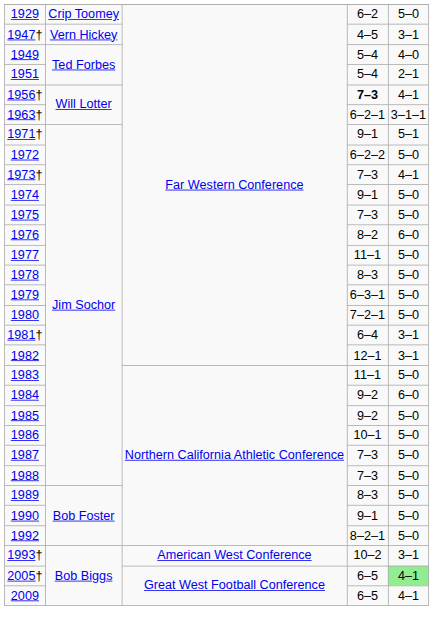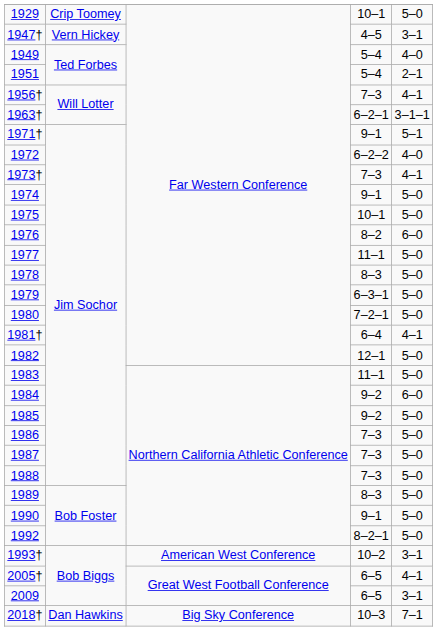 <table class="wikitable" style="text-align:center;">
 <tr>
 </tr>
 <tr>
 <td><a href='#'>1929</a></td>
 <td><a href='#'>Crip Toomey</a></td>
 <td rowspan="18"><a href='#'>Far Western Conference</a></td>
-<td>6–2</td>
+<td>10–1</td>
 <td>5–0</td>
 </tr>
 <tr>
 <td><a href='#'>1947</a>†</td>
 <td><a href='#'>Vern Hickey</a></td>
 <td>4–5</td>
 <td>3–1</td>
 </tr>
 <tr>
 <td><a href='#'>1949</a></td>
 <td rowspan="2"><a href='#'>Ted Forbes</a></td>
 <td>5–4</td>
 <td>4–0</td>
 </tr>
 <tr>
 <td><a href='#'>1951</a></td>
 <td>5–4</td>
 <td>2–1</td>
 </tr>
 <tr>
 <td><a href='#'>1956</a>†</td>
 <td rowspan="2"><a href='#'>Will Lotter</a></td>
-<td><strong>7–3</strong></td>
+<td>7–3</td>
 <td>4–1</td>
 </tr>
 <tr>
 <td><a href='#'>1963</a>†</td>
 <td>6–2–1</td>
 <td>3–1–1</td>
 </tr>
 <tr>
 <td><a href='#'>1971</a>†</td>
 <td rowspan="18"><a href='#'>Jim Sochor</a></td>
 <td>9–1</td>
 <td>5–1</td>
 </tr>
 <tr>
 <td><a href='#'>1972</a></td>
 <td>6–2–2</td>
-<td>5–0</td>
+<td>4–0</td>
 </tr>
 <tr>
 <td><a href='#'>1973</a>†</td>
 <td>7–3</td>
 <td>4–1</td>
 </tr>
 <tr>
 <td><a href='#'>1974</a></td>
 <td>9–1</td>
 <td>5–0</td>
 </tr>
 <tr>
 <td><a href='#'>1975</a></td>
-<td>7–3</td>
+<td>10–1</td>
 <td>5–0</td>
 </tr>
 <tr>
 <td><a href='#'>1976</a></td>
 <td>8–2</td>
 <td>6–0</td>
 </tr>
 <tr>
 <td><a href='#'>1977</a></td>
 <td>11–1</td>
 <td>5–0</td>
 </tr>
 <tr>
 <td><a href='#'>1978</a></td>
 <td>8–3</td>
 <td>5–0</td>
 </tr>
 <tr>
 <td><a href='#'>1979</a></td>
 <td>6–3–1</td>
 <td>5–0</td>
 </tr>
 <tr>
 <td><a href='#'>1980</a></td>
 <td>7–2–1</td>
 <td>5–0</td>
 </tr>
 <tr>
 <td><a href='#'>1981</a>†</td>
 <td>6–4</td>
-<td>3–1</td>
+<td>4–1</td>
 </tr>
 <tr>
 <td><a href='#'>1982</a></td>
 <td>12–1</td>
-<td>3–1</td>
+<td>5–0</td>
 </tr>
 <tr>
 <td><a href='#'>1983</a></td>
 <td rowspan="9"><a href='#'>Northern California Athletic Conference</a></td>
 <td>11–1</td>
 <td>5–0</td>
 </tr>
 <tr>
 <td><a href='#'>1984</a></td>
 <td>9–2</td>
 <td>6–0</td>
 </tr>
 <tr>
 <td><a href='#'>1985</a></td>
 <td>9–2</td>
 <td>5–0</td>
 </tr>
 <tr>
 <td><a href='#'>1986</a></td>
-<td>10–1</td>
+<td>7–3</td>
 <td>5–0</td>
 </tr>
 <tr>
 <td><a href='#'>1987</a></td>
 <td>7–3</td>
 <td>5–0</td>
 </tr>
 <tr>
 <td><a href='#'>1988</a></td>
 <td>7–3</td>
 <td>5–0</td>
 </tr>
 <tr>
 <td><a href='#'>1989</a></td>
 <td rowspan="3"><a href='#'>Bob Foster</a></td>
 <td>8–3</td>
 <td>5–0</td>
 </tr>
 <tr>
 <td><a href='#'>1990</a></td>
 <td>9–1</td>
 <td>5–0</td>
 </tr>
 <tr>
 <td><a href='#'>1992</a></td>
 <td>8–2–1</td>
 <td>5–0</td>
 </tr>
 <tr>
 <td><a href='#'>1993</a>†</td>
 <td rowspan="3"><a href='#'>Bob Biggs</a></td>
 <td><a href='#'>American West Conference</a></td>
 <td>10–2</td>
 <td>3–1</td>
 </tr>
 <tr>
 <td><a href='#'>2005</a>†</td>
 <td rowspan="2"><a href='#'>Great West Football Conference</a></td>
 <td>6–5</td>
-<td style="background: lightgreen;">4–1</td>
+<td>4–1</td>
 </tr>
 <tr>
 <td><a href='#'>2009</a></td>
 <td>6–5</td>
-<td>4–1</td>
+<td>3–1</td>
+</tr>
+<tr>
+<td><a href='#'>2018</a>†</td>
+<td><a href='#'>Dan Hawkins</a></td>
+<td><a href='#'>Big Sky Conference</a></td>
+<td>10–3</td>
+<td>7–1</td>
 </tr>
 </table>
